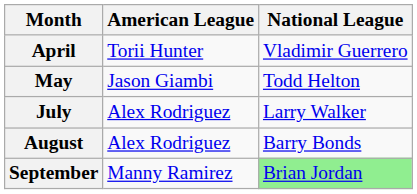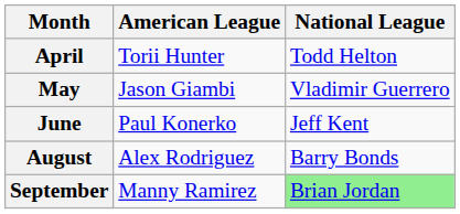 <table class="wikitable">
 <tr>
 <th>Month</th>
 <th>American League</th>
 <th>National League</th>
 </tr>
 <tr>
 <th>April</th>
 <td><a href='#'>Torii Hunter</a></td>
-<td><a href='#'>Vladimir Guerrero</a></td>
+<td><a href='#'>Todd Helton</a></td>
 </tr>
 <tr>
 <th>May</th>
 <td><a href='#'>Jason Giambi</a></td>
-<td><a href='#'>Todd Helton</a></td>
+<td><a href='#'>Vladimir Guerrero</a></td>
 </tr>
 <tr>
-<th>July</th>
-<td><a href='#'>Alex Rodriguez</a></td>
-<td><a href='#'>Larry Walker</a></td>
+<th>June</th>
+<td><a href='#'>Paul Konerko</a></td>
+<td><a href='#'>Jeff Kent</a></td>
 </tr>
 <tr>
 <th>August</th>
 <td><a href='#'>Alex Rodriguez</a></td>
 <td><a href='#'>Barry Bonds</a></td>
 </tr>
 <tr>
 <th>September</th>
 <td><a href='#'>Manny Ramirez</a></td>
 <td style="background: lightgreen;"><a href='#'>Brian Jordan</a></td>
 </tr>
 </table>
